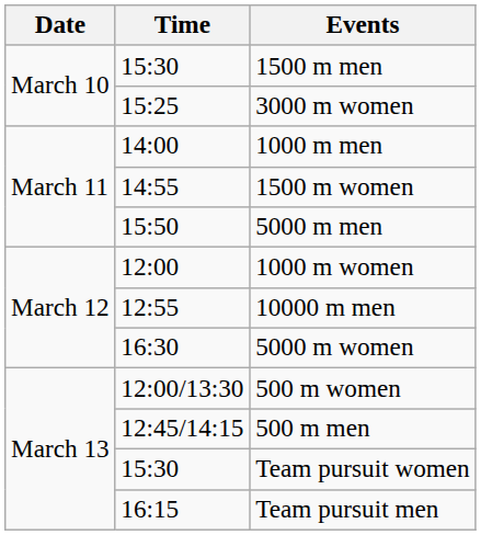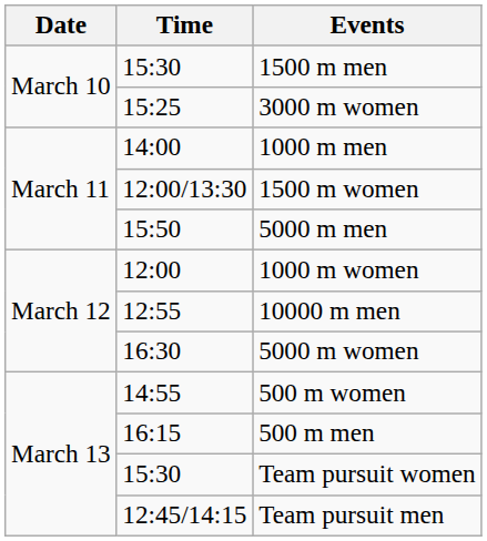 <table class="wikitable" border="1">
 <tr>
 <th>Date</th>
 <th>Time</th>
 <th>Events</th>
 </tr>
 <tr>
 <td rowspan=2>March 10</td>
 <td>15:30</td>
 <td>1500 m men</td>
 </tr>
 <tr>
 <td>15:25</td>
 <td>3000 m women</td>
 </tr>
 <tr>
 <td rowspan=3>March 11</td>
 <td>14:00</td>
 <td>1000 m men</td>
 </tr>
 <tr>
-<td>14:55</td>
+<td>12:00/13:30</td>
 <td>1500 m women</td>
 </tr>
 <tr>
 <td>15:50</td>
 <td>5000 m men</td>
 </tr>
 <tr>
 <td rowspan=3>March 12</td>
 <td>12:00</td>
 <td>1000 m women</td>
 </tr>
 <tr>
 <td>12:55</td>
 <td>10000 m men</td>
 </tr>
 <tr>
 <td>16:30</td>
 <td>5000 m women</td>
 </tr>
 <tr>
 <td rowspan=4>March 13</td>
-<td>12:00/13:30</td>
+<td>14:55</td>
 <td>500 m women</td>
 </tr>
 <tr>
-<td>12:45/14:15</td>
+<td>16:15</td>
 <td>500 m men</td>
 </tr>
 <tr>
 <td>15:30</td>
 <td>Team pursuit women</td>
 </tr>
 <tr>
-<td>16:15</td>
+<td>12:45/14:15</td>
 <td>Team pursuit men</td>
 </tr>
 </table>
